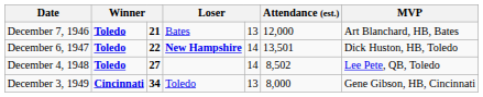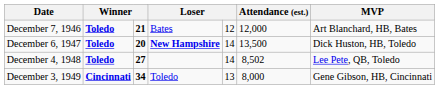 <table class="wikitable">
 <tr>
 <th>Date</th>
 <th colspan="2">Winner</th>
 <th colspan="2">Loser</th>
 <th>Attendance <small>(est.)</small></th>
 <th>MVP</th>
 </tr>
 <tr>
 <td>December 7, 1946</td>
 <td><strong><a href='#'>Toledo</a></strong></td>
 <td><strong>21</strong></td>
 <td><a href='#'>Bates</a></td>
-<td>13</td>
+<td>12</td>
 <td>12,000</td>
 <td>Art Blanchard, HB, Bates</td>
 </tr>
 <tr>
 <td>December 6, 1947</td>
 <td><strong><a href='#'>Toledo</a></strong></td>
-<td><strong>22</strong></td>
+<td><strong>20</strong></td>
 <td><strong><a href='#'>New Hampshire</a></strong></td>
 <td>14</td>
-<td>13,501</td>
+<td>13,500</td>
 <td>Dick Huston, HB, Toledo</td>
 </tr>
 <tr>
 <td>December 4, 1948</td>
 <td><strong><a href='#'>Toledo</a></strong></td>
 <td><strong>27</strong></td>
 <td></td>
 <td>14</td>
 <td> 8,502</td>
 <td><a href='#'>Lee Pete</a>, QB, Toledo</td>
 </tr>
 <tr>
 <td>December 3, 1949</td>
 <td><strong><a href='#'>Cincinnati</a></strong></td>
 <td><strong>34</strong></td>
 <td><a href='#'>Toledo</a></td>
 <td>13</td>
 <td> 8,000</td>
 <td>Gene Gibson, HB, Cincinnati</td>
 </tr>
 </table>
